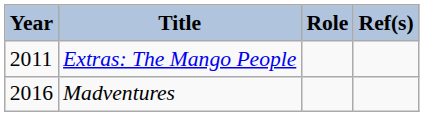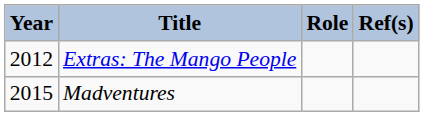 <table class="wikitable" style="font-size:90%">
 <tr style="text-align:center;">
 <th style="background:#B0C4DE;">Year</th>
 <th style="background:#B0C4DE;">Title</th>
 <th style="background:#B0C4DE;">Role</th>
 <th style="background:#B0C4DE;">Ref(s)</th>
 </tr>
 <tr>
-<td>2011</td>
+<td>2012</td>
 <td><em><a href='#'>Extras: The Mango People</a></em></td>
 <td></td>
 <td></td>
 </tr>
 <tr>
-<td>2016</td>
+<td>2015</td>
 <td><em>Madventures</em></td>
 <td></td>
 <td></td>
 </tr>
 </table>
